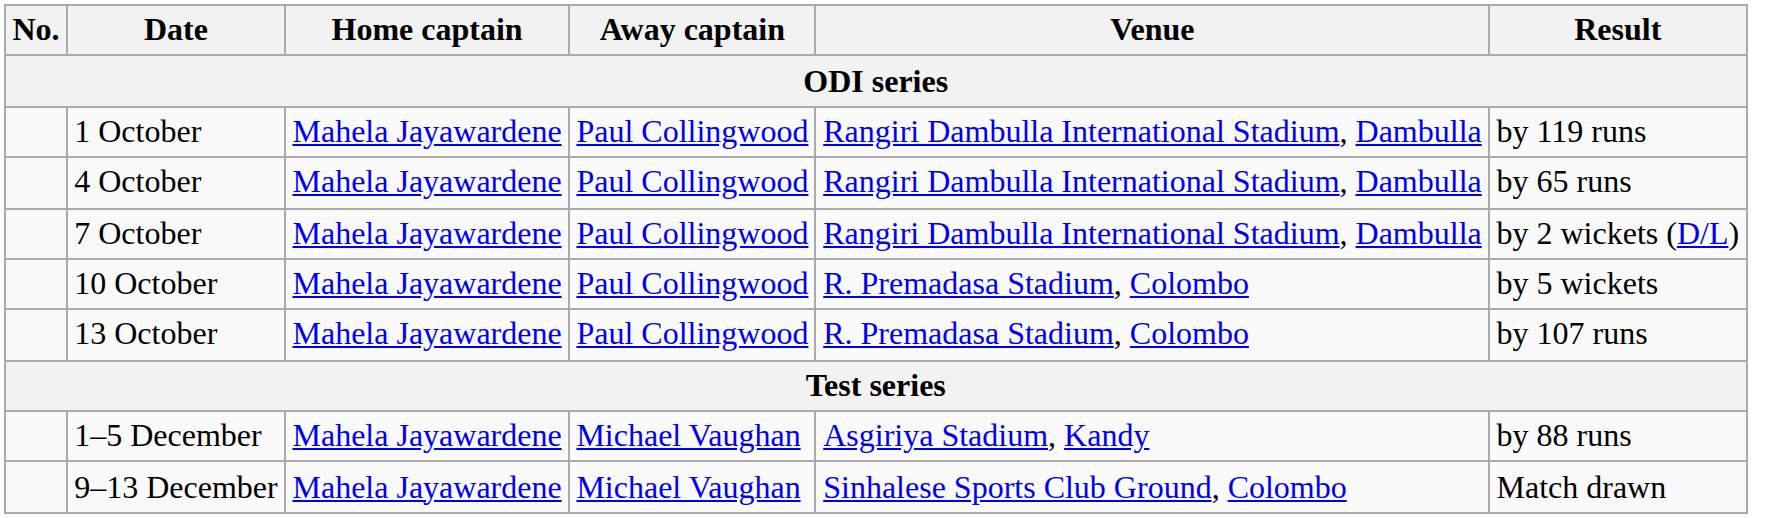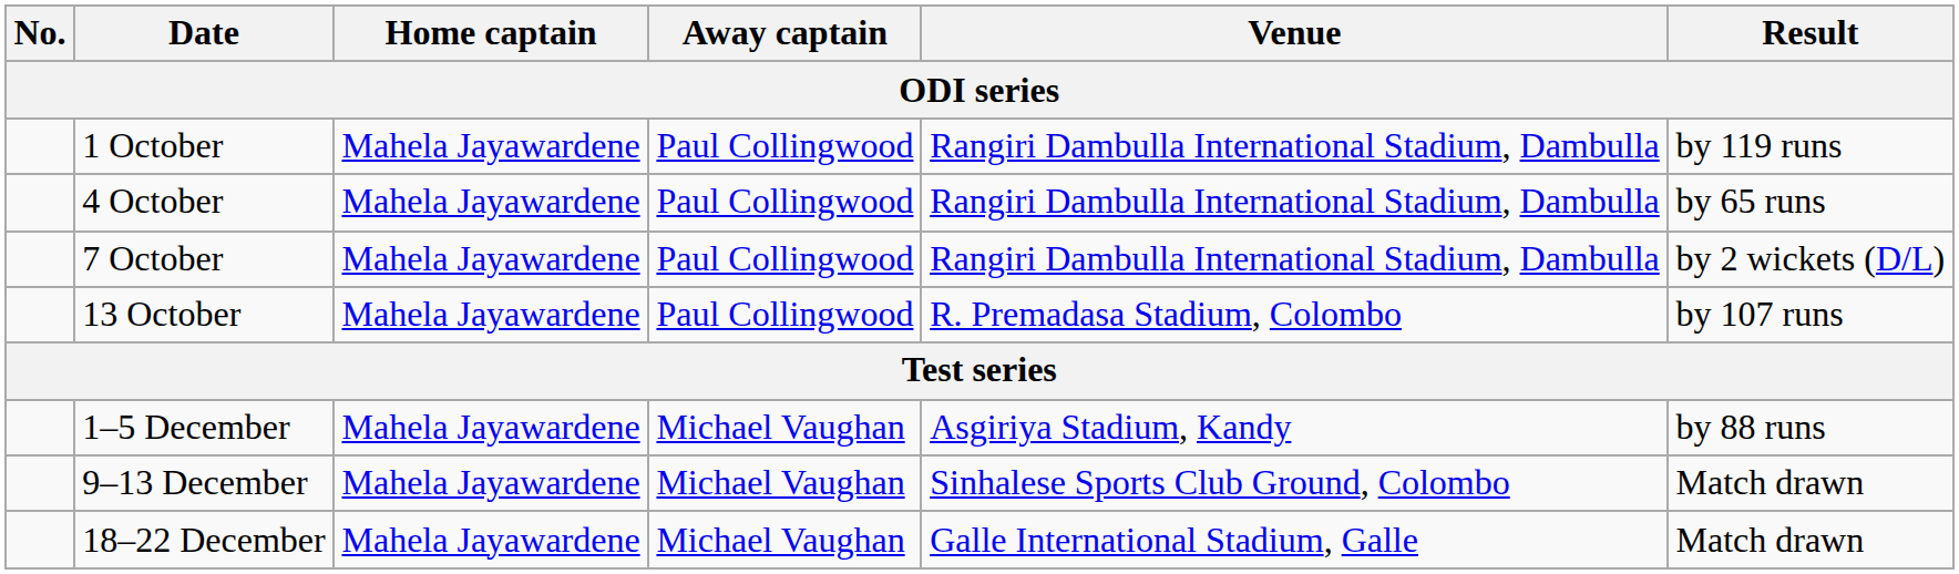 <table class="wikitable">
 <tr>
 <th>No.</th>
 <th>Date</th>
 <th>Home captain</th>
 <th>Away captain</th>
 <th>Venue</th>
 <th>Result</th>
 </tr>
 <tr>
 <th colspan="6">ODI series</th>
 </tr>
 <tr>
 <td></td>
 <td>1 October</td>
 <td><a href='#'>Mahela Jayawardene</a></td>
 <td><a href='#'>Paul Collingwood</a></td>
 <td><a href='#'>Rangiri Dambulla International Stadium</a>, <a href='#'>Dambulla</a></td>
 <td> by 119 runs</td>
 </tr>
 <tr>
 <td></td>
 <td>4 October</td>
 <td><a href='#'>Mahela Jayawardene</a></td>
 <td><a href='#'>Paul Collingwood</a></td>
 <td><a href='#'>Rangiri Dambulla International Stadium</a>, <a href='#'>Dambulla</a></td>
 <td> by 65 runs</td>
 </tr>
 <tr>
 <td></td>
 <td>7 October</td>
 <td><a href='#'>Mahela Jayawardene</a></td>
 <td><a href='#'>Paul Collingwood</a></td>
 <td><a href='#'>Rangiri Dambulla International Stadium</a>, <a href='#'>Dambulla</a></td>
 <td> by 2 wickets (<a href='#'>D/L</a>)</td>
 </tr>
 <tr>
 <td></td>
-<td>10 October</td>
-<td><a href='#'>Mahela Jayawardene</a></td>
-<td><a href='#'>Paul Collingwood</a></td>
-<td><a href='#'>R. Premadasa Stadium</a>, <a href='#'>Colombo</a></td>
-<td> by 5 wickets</td>
-</tr>
-<tr>
-<td></td>
 <td>13 October</td>
 <td><a href='#'>Mahela Jayawardene</a></td>
 <td><a href='#'>Paul Collingwood</a></td>
 <td><a href='#'>R. Premadasa Stadium</a>, <a href='#'>Colombo</a></td>
 <td> by 107 runs</td>
 </tr>
 <tr>
 <th colspan="6">Test series</th>
 </tr>
 <tr>
 <td></td>
 <td>1–5 December</td>
 <td><a href='#'>Mahela Jayawardene</a></td>
 <td><a href='#'>Michael Vaughan</a></td>
 <td><a href='#'>Asgiriya Stadium</a>, <a href='#'>Kandy</a></td>
 <td> by 88 runs</td>
 </tr>
 <tr>
 <td></td>
 <td>9–13 December</td>
 <td><a href='#'>Mahela Jayawardene</a></td>
 <td><a href='#'>Michael Vaughan</a></td>
 <td><a href='#'>Sinhalese Sports Club Ground</a>, <a href='#'>Colombo</a></td>
 <td>Match drawn</td>
 </tr>
+<tr>
+<td></td>
+<td>18–22 December</td>
+<td><a href='#'>Mahela Jayawardene</a></td>
+<td><a href='#'>Michael Vaughan</a></td>
+<td><a href='#'>Galle International Stadium</a>, <a href='#'>Galle</a></td>
+<td>Match drawn</td>
+</tr>
 </table>
